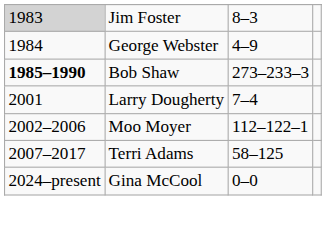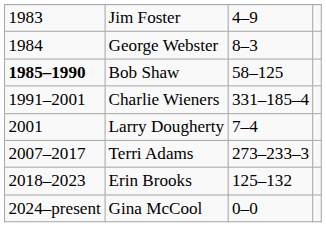 <table class="wikitable">
 <tr style="text-align:center;">
 </tr>
 <tr>
-<td style="background: lightgrey;">1983</td>
+<td>1983</td>
 <td>Jim Foster</td>
-<td>8–3</td>
+<td>4–9</td>
 <td></td>
 </tr>
 <tr>
 <td>1984</td>
 <td>George Webster</td>
-<td>4–9</td>
+<td>8–3</td>
 <td></td>
 </tr>
 <tr>
 <td><strong>1985–1990</strong></td>
 <td>Bob Shaw</td>
-<td>273–233–3</td>
+<td>58–125</td>
+<td></td>
+</tr>
+<tr>
+<td>1991–2001</td>
+<td>Charlie Wieners</td>
+<td>331–185–4</td>
 <td></td>
 </tr>
 <tr>
 <td>2001</td>
 <td>Larry Dougherty</td>
 <td>7–4</td>
 <td></td>
 </tr>
 <tr>
-<td>2002–2006</td>
-<td>Moo Moyer</td>
-<td>112–122–1</td>
+<td>2007–2017</td>
+<td>Terri Adams</td>
+<td>273–233–3</td>
 <td></td>
 </tr>
 <tr>
-<td>2007–2017</td>
-<td>Terri Adams</td>
-<td>58–125</td>
+<td>2018–2023</td>
+<td>Erin Brooks</td>
+<td>125–132</td>
 <td></td>
 </tr>
 <tr>
 <td>2024–present</td>
 <td>Gina McCool</td>
 <td>0–0</td>
 <td></td>
 </tr>
 </table>
